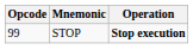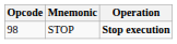 <table class="wikitable">
 <tr>
 <th>Opcode</th>
 <th>Mnemonic</th>
 <th>Operation</th>
 </tr>
 <tr>
-<td>99</td>
+<td>98</td>
 <td>STOP</td>
 <td><strong>Stop execution</strong></td>
 </tr>
 </table>
